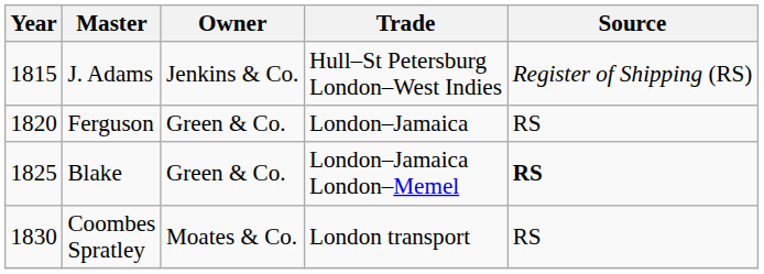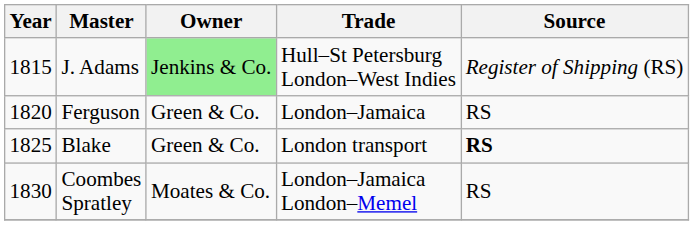 <table class="sortable wikitable">
 <tr>
 <th>Year</th>
 <th>Master</th>
 <th>Owner</th>
 <th>Trade</th>
 <th>Source</th>
 </tr>
 <tr>
 <td>1815</td>
 <td>J. Adams</td>
-<td>Jenkins & Co.</td>
+<td style="background: lightgreen;">Jenkins & Co.</td>
 <td>Hull–St Petersburg<br>London–West Indies</td>
 <td><em>Register of Shipping</em> (RS)</td>
 </tr>
 <tr>
 <td>1820</td>
 <td>Ferguson</td>
 <td>Green & Co.</td>
 <td>London–Jamaica</td>
 <td>RS</td>
 </tr>
 <tr>
 <td>1825</td>
 <td>Blake</td>
 <td>Green & Co.</td>
-<td>London–Jamaica<br>London–<a href='#'>Memel</a></td>
+<td>London transport</td>
 <td><strong>RS</strong></td>
 </tr>
 <tr>
 <td>1830</td>
 <td>Coombes<br>Spratley</td>
 <td>Moates & Co.</td>
-<td>London transport</td>
+<td>London–Jamaica<br>London–<a href='#'>Memel</a></td>
 <td>RS</td>
 </tr>
 <tr>
 </tr>
 </table>
